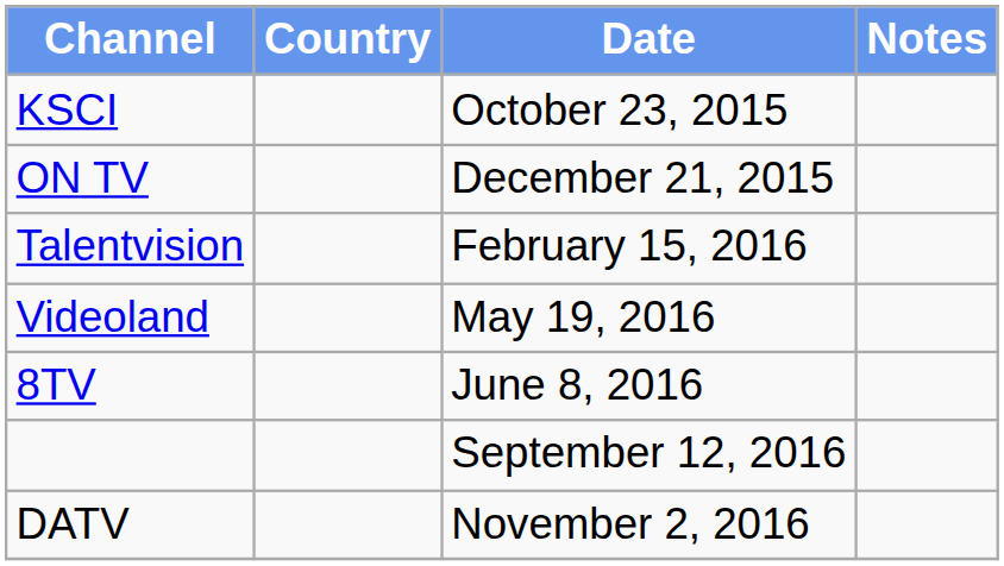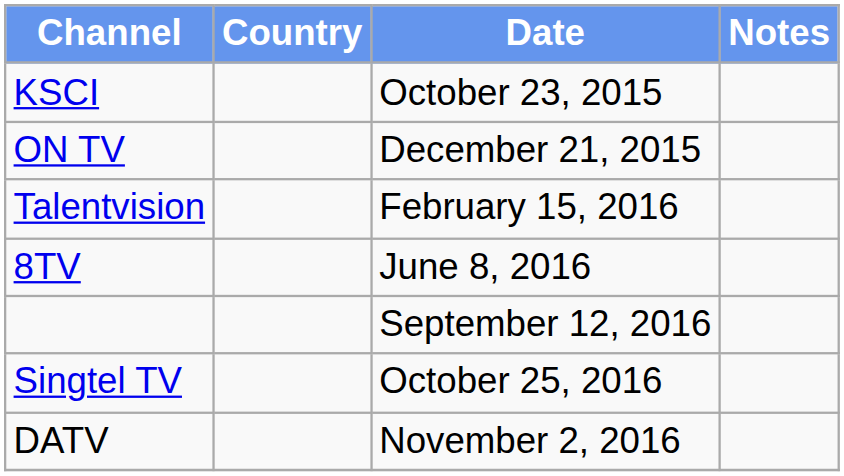 <table class="wikitable">
 <tr style="background:cornflowerblue; color:white" align=center>
 <td><strong>Channel</strong></td>
 <td><strong>Country</strong></td>
 <td><strong>Date</strong></td>
 <td><strong>Notes</strong></td>
 </tr>
 <tr>
 <td><a href='#'>KSCI</a></td>
 <td></td>
 <td>October 23, 2015</td>
 <td></td>
 </tr>
 <tr>
 <td><a href='#'>ON TV</a></td>
 <td></td>
 <td>December 21, 2015</td>
 <td></td>
 </tr>
 <tr>
 <td><a href='#'>Talentvision</a></td>
 <td></td>
 <td>February 15, 2016</td>
 <td></td>
 </tr>
 <tr>
-<td><a href='#'>Videoland</a></td>
-<td></td>
-<td>May 19, 2016</td>
-<td></td>
-</tr>
-<tr>
 <td><a href='#'>8TV</a></td>
 <td></td>
 <td>June 8, 2016</td>
 <td></td>
 </tr>
 <tr>
 <td></td>
 <td></td>
 <td>September 12, 2016</td>
 <td></td>
 </tr>
 <tr>
+<td><a href='#'>Singtel TV</a></td>
+<td></td>
+<td>October 25, 2016</td>
+<td></td>
+</tr>
+<tr>
 <td>DATV</td>
 <td></td>
 <td>November 2, 2016</td>
 <td></td>
 </tr>
 <tr>
 </tr>
 </table>
